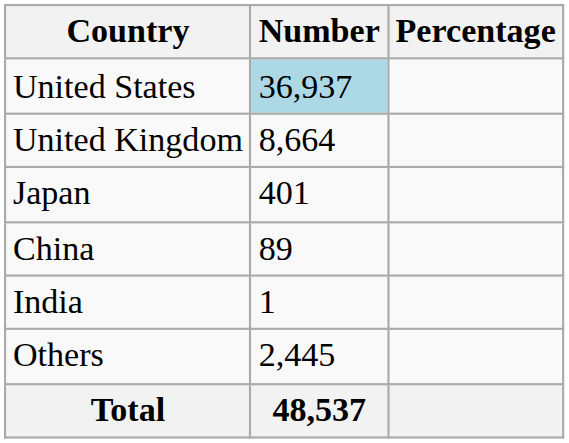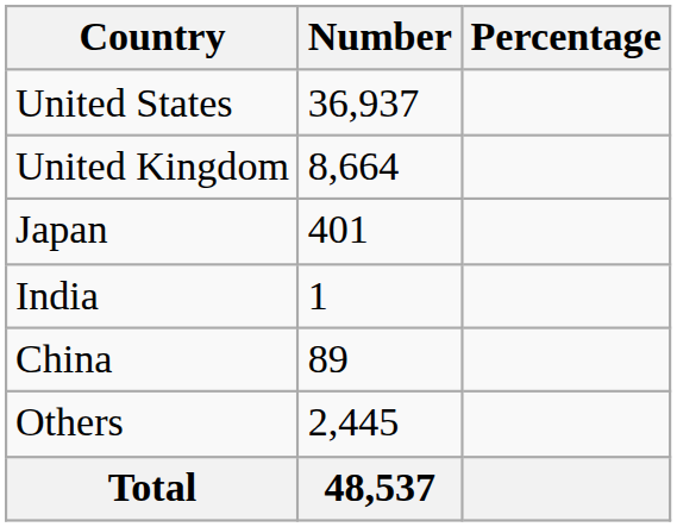 <table class="wikitable sortable">
 <tr>
 <th>Country</th>
 <th>Number</th>
 <th>Percentage</th>
 </tr>
 <tr>
 <td>United States</td>
-<td style="background: lightblue;">36,937</td>
+<td>36,937</td>
 <td></td>
 </tr>
 <tr>
 <td>United Kingdom</td>
 <td>8,664</td>
 <td></td>
 </tr>
 <tr>
 <td>Japan</td>
 <td>401</td>
 <td></td>
 </tr>
 <tr>
-<td>China</td>
-<td>89</td>
+<td>India</td>
+<td>1</td>
 <td></td>
 </tr>
 <tr>
-<td>India</td>
-<td>1</td>
+<td>China</td>
+<td>89</td>
 <td></td>
 </tr>
 <tr>
 <td>Others</td>
 <td>2,445</td>
 <td></td>
 </tr>
 <tr>
 <th>Total</th>
 <th>48,537</th>
 <th></th>
 </tr>
 </table>
